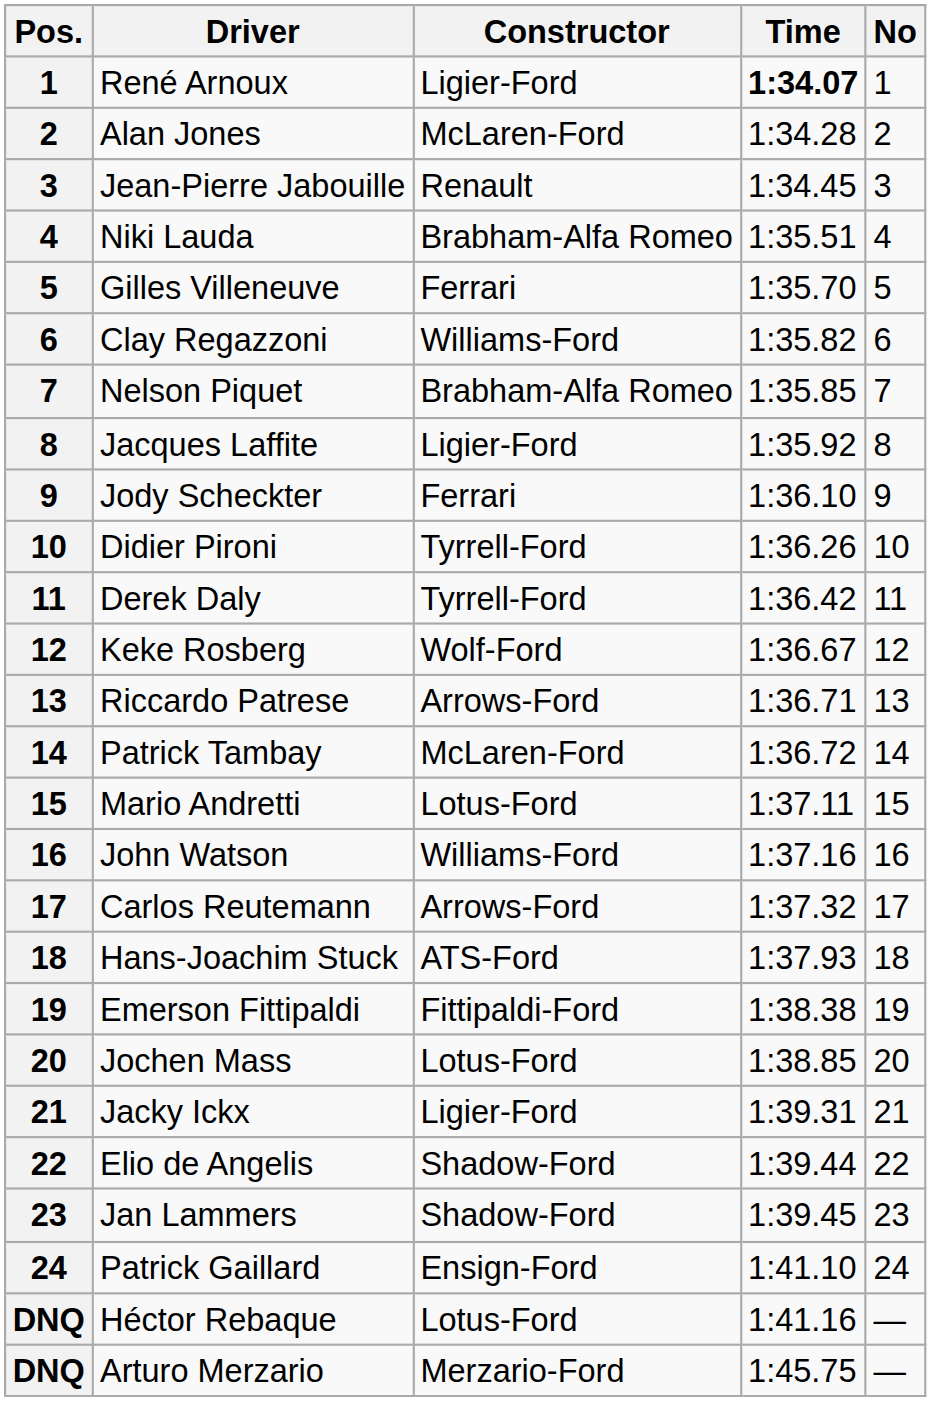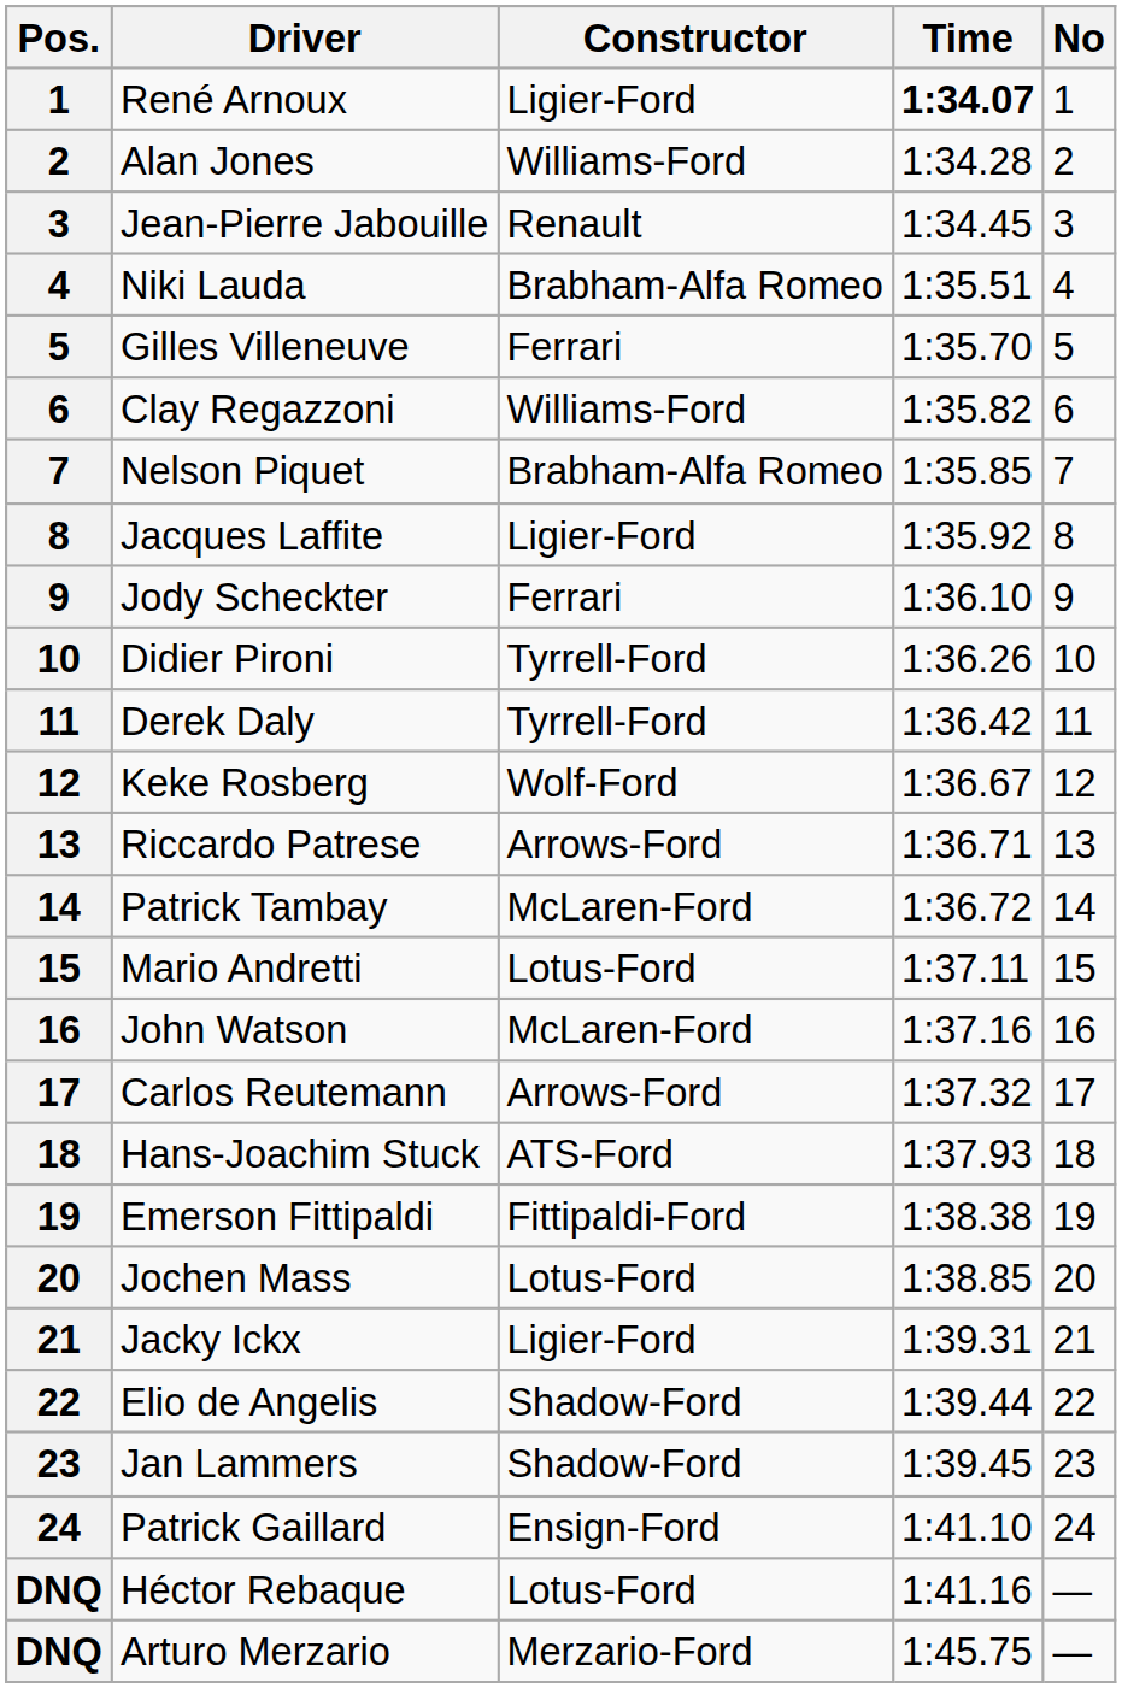 <table class="wikitable sortable" style="font-size:95%;">
 <tr>
 <th>Pos.</th>
 <th>Driver</th>
 <th>Constructor</th>
 <th>Time</th>
 <th>No</th>
 </tr>
 <tr>
 <th>1</th>
 <td>René Arnoux</td>
 <td>Ligier-Ford</td>
 <td><strong>1:34.07</strong></td>
 <td>1</td>
 </tr>
 <tr>
 <th>2</th>
 <td>Alan Jones</td>
-<td>McLaren-Ford</td>
+<td>Williams-Ford</td>
 <td>1:34.28</td>
 <td>2</td>
 </tr>
 <tr>
 <th>3</th>
 <td>Jean-Pierre Jabouille</td>
 <td>Renault</td>
 <td>1:34.45</td>
 <td>3</td>
 </tr>
 <tr>
 <th>4</th>
 <td>Niki Lauda</td>
 <td>Brabham-Alfa Romeo</td>
 <td>1:35.51</td>
 <td>4</td>
 </tr>
 <tr>
 <th>5</th>
 <td>Gilles Villeneuve</td>
 <td>Ferrari</td>
 <td>1:35.70</td>
 <td>5</td>
 </tr>
 <tr>
 <th>6</th>
 <td>Clay Regazzoni</td>
 <td>Williams-Ford</td>
 <td>1:35.82</td>
 <td>6</td>
 </tr>
 <tr>
 <th>7</th>
 <td>Nelson Piquet</td>
 <td>Brabham-Alfa Romeo</td>
 <td>1:35.85</td>
 <td>7</td>
 </tr>
 <tr>
 <th>8</th>
 <td>Jacques Laffite</td>
 <td>Ligier-Ford</td>
 <td>1:35.92</td>
 <td>8</td>
 </tr>
 <tr>
 <th>9</th>
 <td>Jody Scheckter</td>
 <td>Ferrari</td>
 <td>1:36.10</td>
 <td>9</td>
 </tr>
 <tr>
 <th>10</th>
 <td>Didier Pironi</td>
 <td>Tyrrell-Ford</td>
 <td>1:36.26</td>
 <td>10</td>
 </tr>
 <tr>
 <th>11</th>
 <td>Derek Daly</td>
 <td>Tyrrell-Ford</td>
 <td>1:36.42</td>
 <td>11</td>
 </tr>
 <tr>
 <th>12</th>
 <td>Keke Rosberg</td>
 <td>Wolf-Ford</td>
 <td>1:36.67</td>
 <td>12</td>
 </tr>
 <tr>
 <th>13</th>
 <td>Riccardo Patrese</td>
 <td>Arrows-Ford</td>
 <td>1:36.71</td>
 <td>13</td>
 </tr>
 <tr>
 <th>14</th>
 <td>Patrick Tambay</td>
 <td>McLaren-Ford</td>
 <td>1:36.72</td>
 <td>14</td>
 </tr>
 <tr>
 <th>15</th>
 <td>Mario Andretti</td>
 <td>Lotus-Ford</td>
 <td>1:37.11</td>
 <td>15</td>
 </tr>
 <tr>
 <th>16</th>
 <td>John Watson</td>
-<td>Williams-Ford</td>
+<td>McLaren-Ford</td>
 <td>1:37.16</td>
 <td>16</td>
 </tr>
 <tr>
 <th>17</th>
 <td>Carlos Reutemann</td>
 <td>Arrows-Ford</td>
 <td>1:37.32</td>
 <td>17</td>
 </tr>
 <tr>
 <th>18</th>
 <td>Hans-Joachim Stuck</td>
 <td>ATS-Ford</td>
 <td>1:37.93</td>
 <td>18</td>
 </tr>
 <tr>
 <th>19</th>
 <td>Emerson Fittipaldi</td>
 <td>Fittipaldi-Ford</td>
 <td>1:38.38</td>
 <td>19</td>
 </tr>
 <tr>
 <th>20</th>
 <td>Jochen Mass</td>
 <td>Lotus-Ford</td>
 <td>1:38.85</td>
 <td>20</td>
 </tr>
 <tr>
 <th>21</th>
 <td>Jacky Ickx</td>
 <td>Ligier-Ford</td>
 <td>1:39.31</td>
 <td>21</td>
 </tr>
 <tr>
 <th>22</th>
 <td>Elio de Angelis</td>
 <td>Shadow-Ford</td>
 <td>1:39.44</td>
 <td>22</td>
 </tr>
 <tr>
 <th>23</th>
 <td>Jan Lammers</td>
 <td>Shadow-Ford</td>
 <td>1:39.45</td>
 <td>23</td>
 </tr>
 <tr>
 <th>24</th>
 <td>Patrick Gaillard</td>
 <td>Ensign-Ford</td>
 <td>1:41.10</td>
 <td>24</td>
 </tr>
 <tr>
 <th>DNQ</th>
 <td>Héctor Rebaque</td>
 <td>Lotus-Ford</td>
 <td>1:41.16</td>
 <td>—</td>
 </tr>
 <tr>
 <th>DNQ</th>
 <td>Arturo Merzario</td>
 <td>Merzario-Ford</td>
 <td>1:45.75</td>
 <td>—</td>
 </tr>
 </table>
